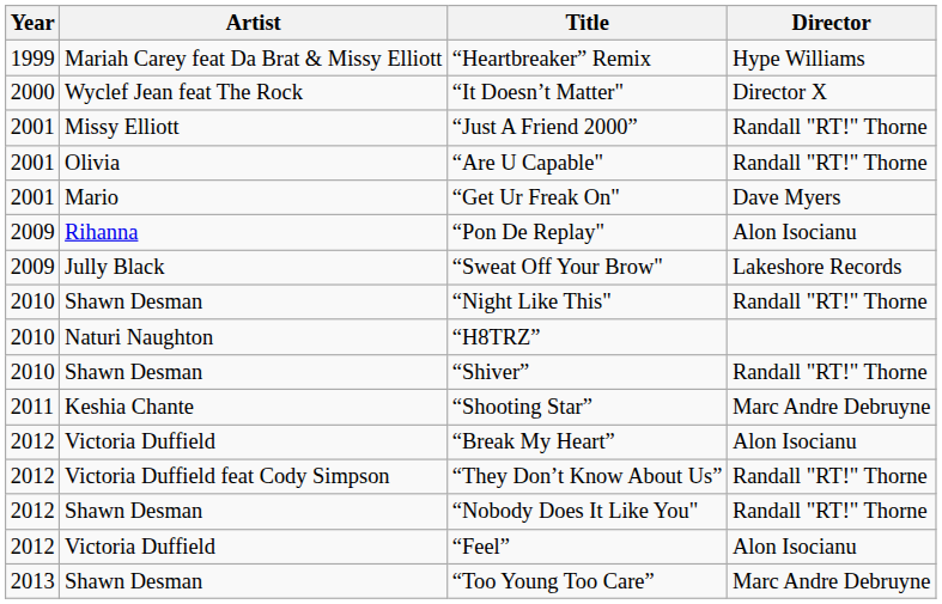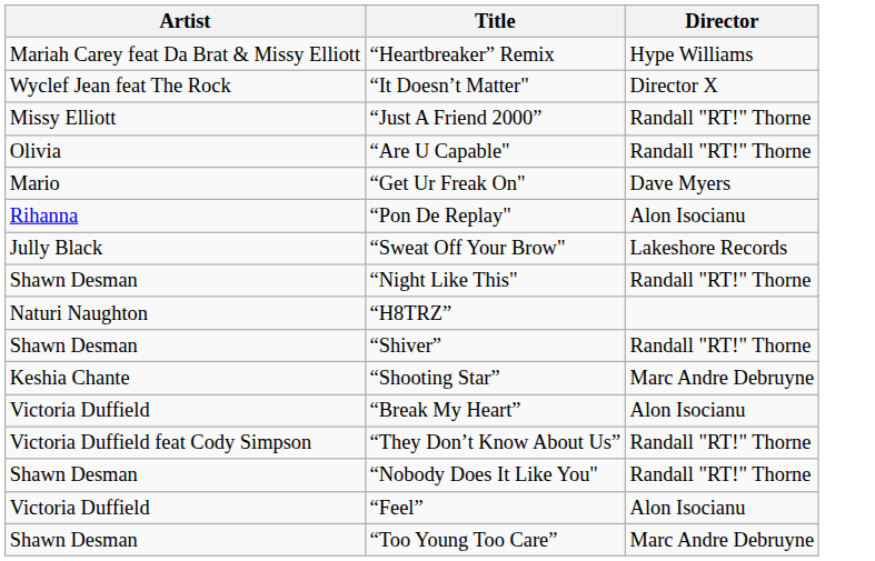 <table class="wikitable">
 <tr>
-<th>Year</th>
 <th>Artist</th>
 <th>Title</th>
 <th>Director</th>
 </tr>
 <tr>
-<td>1999</td>
 <td>Mariah Carey  feat Da Brat & Missy Elliott</td>
 <td>“Heartbreaker”  Remix</td>
 <td>Hype Williams</td>
 </tr>
 <tr>
-<td>2000</td>
 <td>Wyclef Jean  feat The Rock</td>
 <td>“It Doesn’t  Matter"</td>
 <td>Director X</td>
 </tr>
 <tr>
-<td>2001</td>
 <td>Missy Elliott</td>
 <td>“Just A Friend  2000”</td>
 <td>Randall  "RT!" Thorne</td>
 </tr>
 <tr>
-<td>2001</td>
 <td>Olivia</td>
 <td>“Are U  Capable"</td>
 <td>Randall  "RT!" Thorne</td>
 </tr>
 <tr>
-<td>2001</td>
 <td>Mario</td>
 <td>“Get Ur Freak  On"</td>
 <td>Dave Myers</td>
 </tr>
 <tr>
-<td>2009</td>
 <td><a href='#'>Rihanna</a></td>
 <td>“Pon De  Replay"</td>
 <td>Alon Isocianu</td>
 </tr>
 <tr>
-<td>2009</td>
 <td>Jully  Black</td>
 <td>“Sweat Off  Your Brow"</td>
 <td>Lakeshore  Records</td>
 </tr>
 <tr>
-<td>2010</td>
 <td>Shawn Desman</td>
 <td>“Night Like  This"</td>
 <td>Randall  "RT!" Thorne</td>
 </tr>
 <tr>
-<td>2010</td>
 <td>Naturi  Naughton</td>
 <td>“H8TRZ”</td>
 <td></td>
 </tr>
 <tr>
-<td>2010</td>
 <td>Shawn  Desman</td>
 <td>“Shiver”</td>
 <td>Randall  "RT!" Thorne</td>
 </tr>
 <tr>
-<td>2011</td>
 <td>Keshia Chante</td>
 <td>“Shooting  Star”</td>
 <td>Marc Andre  Debruyne</td>
 </tr>
 <tr>
-<td>2012</td>
 <td>Victoria  Duffield</td>
 <td>“Break My  Heart”</td>
 <td>Alon Isocianu</td>
 </tr>
 <tr>
-<td>2012</td>
 <td>Victoria  Duffield feat Cody Simpson</td>
 <td>“They Don’t  Know About Us”</td>
 <td>Randall  "RT!" Thorne</td>
 </tr>
 <tr>
-<td>2012</td>
 <td>Shawn Desman</td>
 <td>“Nobody Does  It Like You"</td>
 <td>Randall  "RT!" Thorne</td>
 </tr>
 <tr>
-<td>2012</td>
 <td>Victoria  Duffield</td>
 <td>“Feel”</td>
 <td>Alon Isocianu</td>
 </tr>
 <tr>
-<td>2013</td>
 <td>Shawn Desman</td>
 <td>“Too Young Too  Care”</td>
 <td>Marc Andre  Debruyne</td>
 </tr>
 </table>
